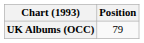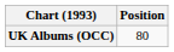 <table class="wikitable plainrowheaders" style="text-align:center;">
 <tr>
 <th scope="col">Chart (1993)</th>
 <th scope="col">Position</th>
 </tr>
 <tr>
 <th scope="row">UK Albums (OCC)</th>
-<td>79</td>
+<td>80</td>
 </tr>
 </table>
